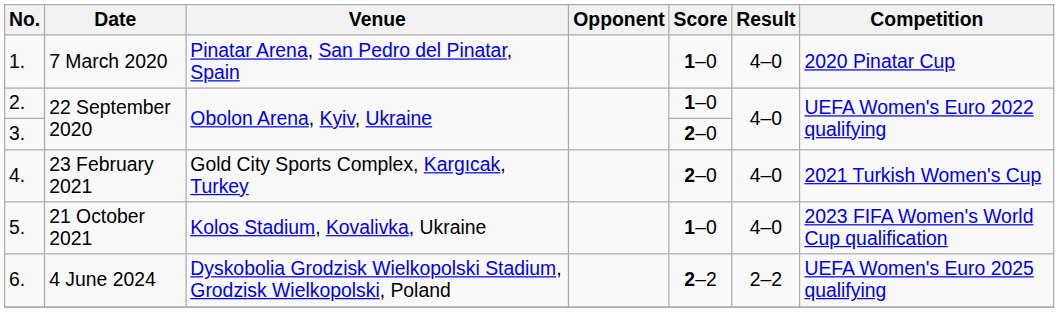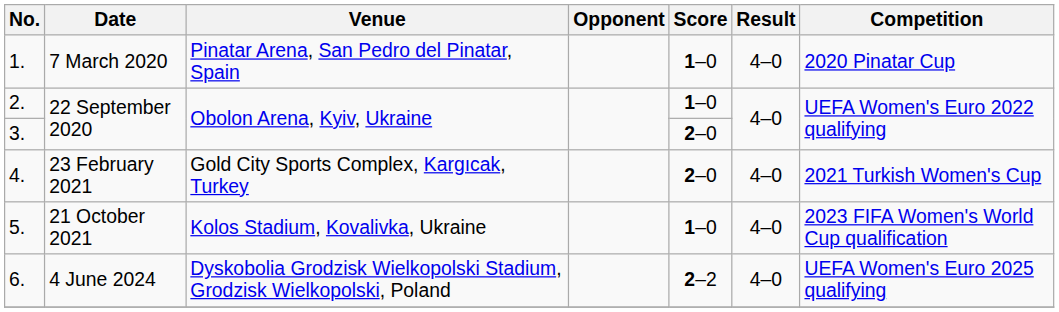 <table class="wikitable">
 <tr>
 <th>No.</th>
 <th>Date</th>
 <th>Venue</th>
 <th>Opponent</th>
 <th>Score</th>
 <th>Result</th>
 <th>Competition</th>
 </tr>
 <tr>
 <td>1.</td>
 <td>7 March 2020</td>
 <td><a href='#'>Pinatar Arena</a>, <a href='#'>San Pedro del Pinatar</a>, <a href='#'>Spain</a></td>
 <td></td>
 <td align=center><strong>1</strong>–0</td>
 <td align=center>4–0</td>
 <td><a href='#'>2020 Pinatar Cup</a></td>
 </tr>
 <tr>
 <td>2.</td>
 <td rowspan=2>22 September 2020</td>
 <td rowspan=2><a href='#'>Obolon Arena</a>, <a href='#'>Kyiv</a>, <a href='#'>Ukraine</a></td>
 <td rowspan=2></td>
 <td align=center><strong>1</strong>–0</td>
 <td rowspan=2 align=center>4–0</td>
 <td rowspan=2><a href='#'>UEFA Women's Euro 2022 qualifying</a></td>
 </tr>
 <tr>
 <td>3.</td>
 <td align=center><strong>2</strong>–0</td>
 </tr>
 <tr>
 <td>4.</td>
 <td>23 February 2021</td>
 <td>Gold City Sports Complex, <a href='#'>Kargıcak</a>, <a href='#'>Turkey</a></td>
 <td></td>
 <td align=center><strong>2</strong>–0</td>
 <td align=center>4–0</td>
 <td><a href='#'>2021 Turkish Women's Cup</a></td>
 </tr>
 <tr>
 <td>5.</td>
 <td>21 October 2021</td>
 <td><a href='#'>Kolos Stadium</a>, <a href='#'>Kovalivka</a>, Ukraine</td>
 <td></td>
 <td align=center><strong>1</strong>–0</td>
 <td align=center>4–0</td>
 <td><a href='#'>2023 FIFA Women's World Cup qualification</a></td>
 </tr>
 <tr>
 <td>6.</td>
 <td>4 June 2024</td>
 <td><a href='#'>Dyskobolia Grodzisk Wielkopolski Stadium</a>, <a href='#'>Grodzisk Wielkopolski</a>, Poland</td>
 <td></td>
 <td align=center><strong>2</strong>–2</td>
-<td align=center>2–2</td>
+<td align=center>4–0</td>
 <td><a href='#'>UEFA Women's Euro 2025 qualifying</a></td>
 </tr>
 <tr>
 </tr>
 </table>
